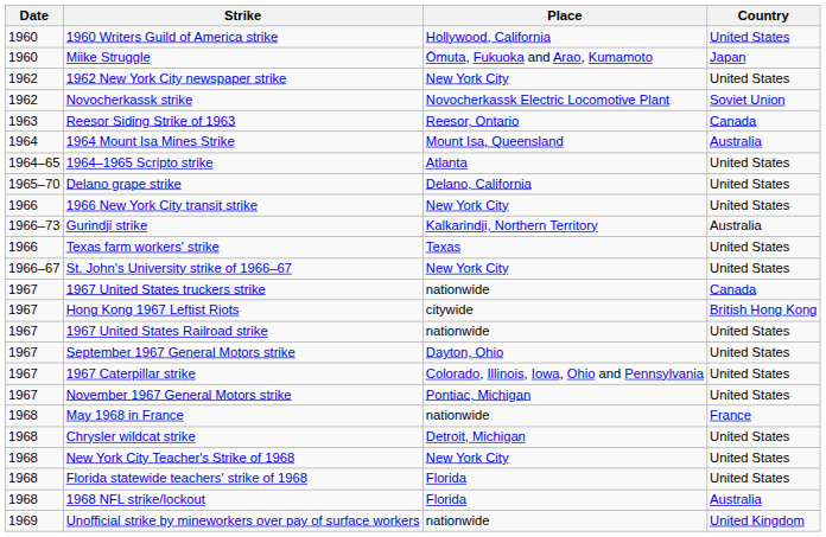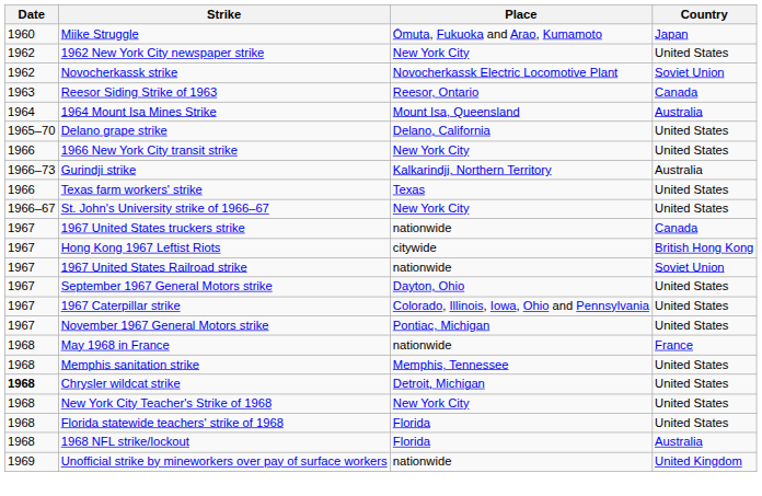 <table class="wikitable sortable">
 <tr>
 <th>Date</th>
 <th>Strike</th>
 <th>Place</th>
 <th>Country</th>
-</tr>
-<tr>
-<td>1960</td>
-<td><a href='#'>1960 Writers Guild of America strike</a></td>
-<td><a href='#'>Hollywood, California</a></td>
-<td><a href='#'>United States</a></td>
 </tr>
 <tr>
 <td>1960</td>
 <td><a href='#'>Miike Struggle</a></td>
 <td><a href='#'>Ōmuta</a>, <a href='#'>Fukuoka</a> and <a href='#'>Arao</a>, <a href='#'>Kumamoto</a></td>
 <td><a href='#'>Japan</a></td>
 </tr>
 <tr>
 <td>1962</td>
 <td><a href='#'>1962 New York City newspaper strike</a></td>
 <td><a href='#'>New York City</a></td>
 <td>United States</td>
 </tr>
 <tr>
 <td>1962</td>
 <td><a href='#'>Novocherkassk strike</a></td>
 <td><a href='#'>Novocherkassk Electric Locomotive Plant</a></td>
 <td><a href='#'>Soviet Union</a></td>
 </tr>
 <tr>
 <td>1963</td>
 <td><a href='#'>Reesor Siding Strike of 1963</a></td>
 <td><a href='#'>Reesor, Ontario</a></td>
 <td><a href='#'>Canada</a></td>
 </tr>
 <tr>
 <td>1964</td>
 <td><a href='#'>1964 Mount Isa Mines Strike</a></td>
 <td><a href='#'>Mount Isa, Queensland</a></td>
 <td><a href='#'>Australia</a></td>
-</tr>
-<tr>
-<td>1964–65</td>
-<td><a href='#'>1964–1965 Scripto strike</a></td>
-<td><a href='#'>Atlanta</a></td>
-<td>United States</td>
 </tr>
 <tr>
 <td>1965–70</td>
 <td><a href='#'>Delano grape strike</a></td>
 <td><a href='#'>Delano, California</a></td>
 <td>United States</td>
 </tr>
 <tr>
 <td>1966</td>
 <td><a href='#'>1966 New York City transit strike</a></td>
 <td><a href='#'>New York City</a></td>
 <td>United States</td>
 </tr>
 <tr>
 <td>1966–73</td>
 <td><a href='#'>Gurindji strike</a></td>
 <td><a href='#'>Kalkarindji, Northern Territory</a></td>
 <td>Australia</td>
 </tr>
 <tr>
 <td>1966</td>
 <td><a href='#'>Texas farm workers' strike</a></td>
 <td><a href='#'>Texas</a></td>
 <td>United States</td>
 </tr>
 <tr>
 <td>1966–67</td>
 <td><a href='#'>St. John's University strike of 1966–67</a></td>
 <td><a href='#'>New York City</a></td>
 <td>United States</td>
 </tr>
 <tr>
 <td>1967</td>
 <td><a href='#'>1967 United States truckers strike</a></td>
 <td>nationwide</td>
 <td><a href='#'>Canada</a></td>
 </tr>
 <tr>
 <td>1967</td>
 <td><a href='#'>Hong Kong 1967 Leftist Riots</a></td>
 <td>citywide</td>
 <td><a href='#'>British Hong Kong</a></td>
 </tr>
 <tr>
 <td>1967</td>
 <td><a href='#'>1967 United States Railroad strike</a></td>
 <td>nationwide</td>
-<td>United States</td>
+<td><a href='#'>Soviet Union</a></td>
 </tr>
 <tr>
 <td>1967</td>
 <td><a href='#'>September 1967 General Motors strike</a></td>
 <td><a href='#'>Dayton, Ohio</a></td>
 <td>United States</td>
 </tr>
 <tr>
 <td>1967</td>
 <td><a href='#'>1967 Caterpillar strike</a></td>
 <td><a href='#'>Colorado</a>, <a href='#'>Illinois</a>, <a href='#'>Iowa</a>, <a href='#'>Ohio</a> and <a href='#'>Pennsylvania</a></td>
 <td>United States</td>
 </tr>
 <tr>
 <td>1967</td>
 <td><a href='#'>November 1967 General Motors strike</a></td>
 <td><a href='#'>Pontiac, Michigan</a></td>
 <td>United States</td>
 </tr>
 <tr>
 <td>1968</td>
 <td><a href='#'>May 1968 in France</a></td>
 <td>nationwide</td>
 <td><a href='#'>France</a></td>
 </tr>
 <tr>
 <td>1968</td>
+<td><a href='#'>Memphis sanitation strike</a></td>
+<td><a href='#'>Memphis, Tennessee</a></td>
+<td>United States</td>
+</tr>
+<tr>
+<td><strong>1968</strong></td>
 <td><a href='#'>Chrysler wildcat strike</a></td>
 <td><a href='#'>Detroit, Michigan</a></td>
 <td>United States</td>
 </tr>
 <tr>
 <td>1968</td>
 <td><a href='#'>New York City Teacher's Strike of 1968</a></td>
 <td><a href='#'>New York City</a></td>
 <td>United States</td>
 </tr>
 <tr>
 <td>1968</td>
 <td><a href='#'>Florida statewide teachers' strike of 1968</a></td>
 <td><a href='#'>Florida</a></td>
 <td>United States</td>
 </tr>
 <tr>
 <td>1968</td>
 <td><a href='#'>1968 NFL strike/lockout</a></td>
 <td><a href='#'>Florida</a></td>
 <td><a href='#'>Australia</a></td>
 </tr>
 <tr>
 <td>1969</td>
 <td><a href='#'>Unofficial strike by mineworkers over pay of surface workers</a></td>
 <td>nationwide</td>
 <td><a href='#'>United Kingdom</a></td>
 </tr>
 </table>
